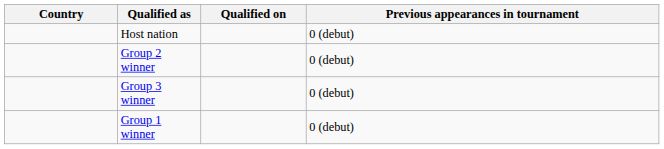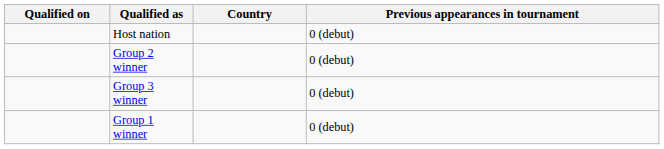 <table class="wikitable sortable">
 <tr>
+<th scope="col" style="width:130px;">Qualified on</th>
+<th scope="col" style="width:100px;">Qualified as</th>
 <th scope="col" style="width:140px;">Country</th>
-<th scope="col" style="width:100px;">Qualified as</th>
-<th scope="col" style="width:130px;">Qualified on</th>
 <th scope="col" style="width:450px;">Previous appearances in tournament</th>
 </tr>
 <tr>
 <td></td>
 <td>Host nation</td>
 <td></td>
 <td>0 (debut)</td>
 </tr>
 <tr>
 <td></td>
 <td><a href='#'>Group 2 winner</a></td>
 <td></td>
 <td>0 (debut)</td>
 </tr>
 <tr>
 <td></td>
 <td><a href='#'>Group 3 winner</a></td>
 <td></td>
 <td>0 (debut)</td>
 </tr>
 <tr>
 <td></td>
 <td><a href='#'>Group 1 winner</a></td>
 <td></td>
 <td>0 (debut)</td>
 </tr>
 </table>
